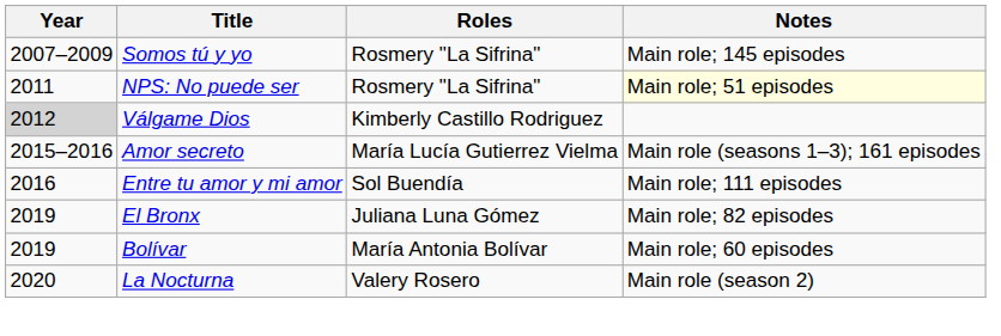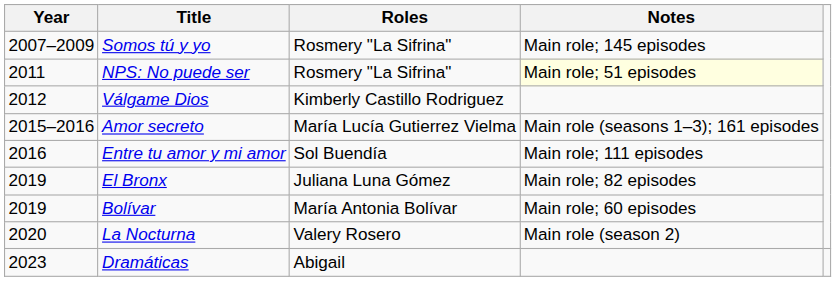 <table class="wikitable sortable">
 <tr>
 <th>Year</th>
 <th>Title</th>
 <th>Roles</th>
 <th>Notes</th>
 </tr>
 <tr>
 <td>2007–2009</td>
 <td><em><a href='#'>Somos tú y yo</a></em></td>
 <td>Rosmery "La Sifrina"</td>
 <td>Main role; 145 episodes</td>
 </tr>
 <tr>
 <td>2011</td>
 <td><em><a href='#'>NPS: No puede ser</a></em></td>
 <td>Rosmery "La Sifrina"</td>
 <td style="background: lightyellow;">Main role; 51 episodes</td>
 </tr>
 <tr>
-<td style="background: lightgrey;">2012</td>
+<td>2012</td>
 <td><em><a href='#'>Válgame Dios</a></em></td>
 <td>Kimberly Castillo Rodriguez</td>
 <td></td>
 </tr>
 <tr>
 <td>2015–2016</td>
 <td><em><a href='#'>Amor secreto</a></em></td>
 <td>María Lucía Gutierrez Vielma</td>
 <td>Main role (seasons 1–3); 161 episodes</td>
 </tr>
 <tr>
 <td>2016</td>
 <td><em><a href='#'>Entre tu amor y mi amor</a></em></td>
 <td>Sol Buendía</td>
 <td>Main role; 111 episodes</td>
 </tr>
 <tr>
 <td>2019</td>
 <td><em><a href='#'>El Bronx</a></em></td>
 <td>Juliana Luna Gómez</td>
 <td>Main role; 82 episodes</td>
 </tr>
 <tr>
 <td>2019</td>
 <td><em><a href='#'>Bolívar</a></em></td>
 <td>María Antonia Bolívar</td>
 <td>Main role; 60 episodes</td>
 </tr>
 <tr>
 <td>2020</td>
 <td><em><a href='#'>La Nocturna</a></em></td>
 <td>Valery Rosero</td>
 <td>Main role (season 2)</td>
 </tr>
+<tr>
+<td>2023</td>
+<td><em><a href='#'>Dramáticas</a></em></td>
+<td>Abigail</td>
+<td></td>
+<td></td>
+</tr>
 </table>
